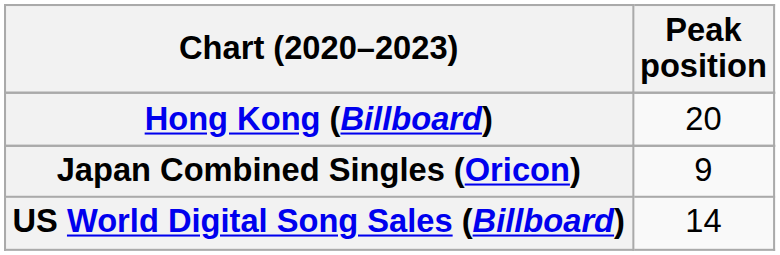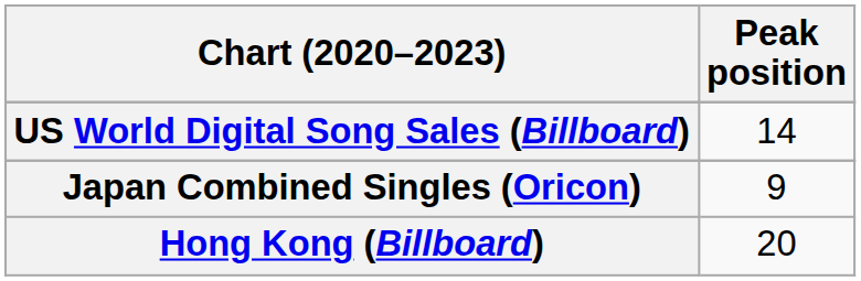 <table class="wikitable sortable plainrowheaders" style="text-align:center">
 <tr>
 <th scope="col">Chart (2020–2023)</th>
 <th scope="col">Peak<br>position</th>
 </tr>
 <tr>
 </tr>
 <tr>
-<th scope="row"><a href='#'>Hong Kong</a> (<em><a href='#'>Billboard</a></em>)</th>
-<td>20</td>
+<th scope="row">US <a href='#'>World Digital Song Sales</a> (<em><a href='#'>Billboard</a></em>)</th>
+<td>14</td>
 </tr>
 <tr>
 </tr>
 <tr>
 <th scope="row">Japan Combined Singles (<a href='#'>Oricon</a>)</th>
 <td>9</td>
 </tr>
 <tr>
-<th scope="row">US <a href='#'>World Digital Song Sales</a> (<em><a href='#'>Billboard</a></em>)</th>
-<td>14</td>
+<th scope="row"><a href='#'>Hong Kong</a> (<em><a href='#'>Billboard</a></em>)</th>
+<td>20</td>
 </tr>
 </table>
